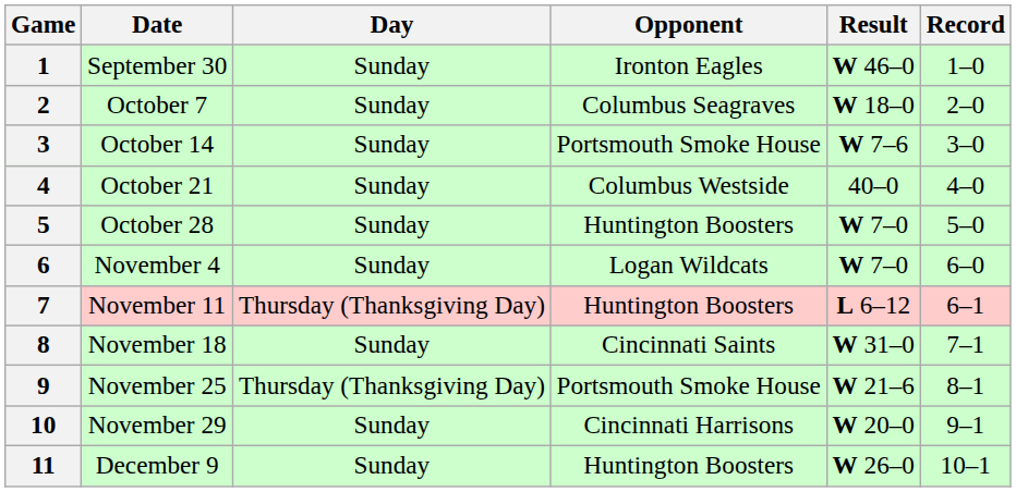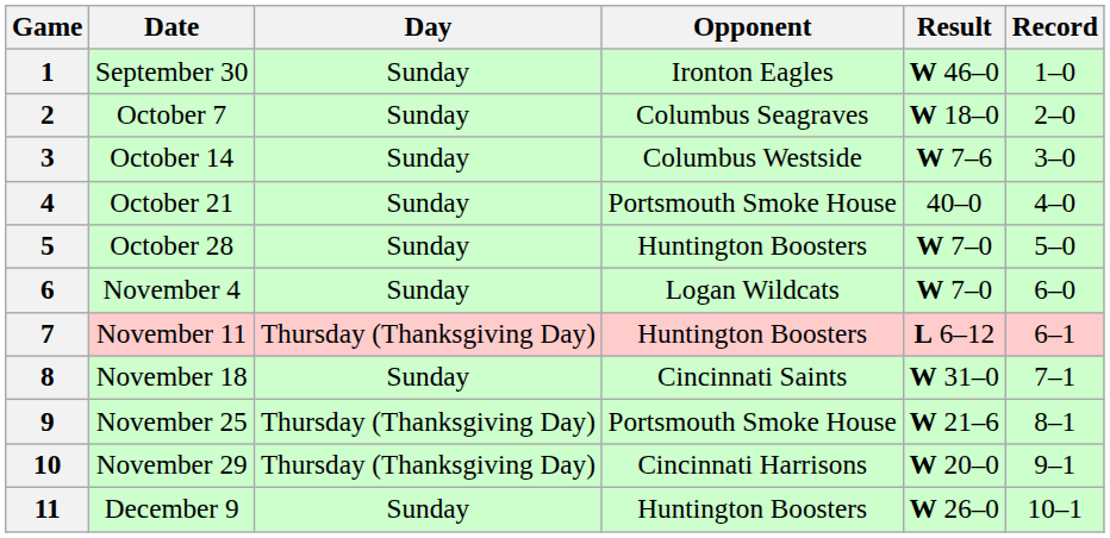 <table class="wikitable" style="text-align:center">
 <tr>
 <th>Game</th>
 <th>Date</th>
 <th>Day</th>
 <th>Opponent</th>
 <th>Result</th>
 <th>Record</th>
 </tr>
 <tr style="background:#cfc;">
 <th scope="row">1</th>
 <td>September 30</td>
 <td>Sunday</td>
 <td>Ironton Eagles</td>
 <td><strong>W</strong> 46–0</td>
 <td>1–0</td>
 </tr>
 <tr style="background:#cfc;">
 <th scope="row">2</th>
 <td>October 7</td>
 <td>Sunday</td>
 <td>Columbus Seagraves</td>
 <td><strong>W</strong> 18–0</td>
 <td>2–0</td>
 </tr>
 <tr style="background:#cfc;">
 <th scope="row">3</th>
 <td>October 14</td>
 <td>Sunday</td>
-<td>Portsmouth Smoke House</td>
+<td>Columbus Westside</td>
 <td><strong>W</strong> 7–6</td>
 <td>3–0</td>
 </tr>
 <tr style="background:#cfc;">
 <th scope="row">4</th>
 <td>October 21</td>
 <td>Sunday</td>
-<td>Columbus Westside</td>
+<td>Portsmouth Smoke House</td>
 <td>40–0</td>
 <td>4–0</td>
 </tr>
 <tr style="background:#cfc;">
 <th scope="row">5</th>
 <td>October 28</td>
 <td>Sunday</td>
 <td>Huntington Boosters</td>
 <td><strong>W</strong> 7–0</td>
 <td>5–0</td>
 </tr>
 <tr style="background:#cfc;">
 <th scope="row">6</th>
 <td>November 4</td>
 <td>Sunday</td>
 <td>Logan Wildcats</td>
 <td><strong>W</strong> 7–0</td>
 <td>6–0</td>
 </tr>
 <tr style="background:#fcc;">
 <th scope="row">7</th>
 <td>November 11</td>
 <td>Thursday (Thanksgiving Day)</td>
 <td>Huntington Boosters</td>
 <td><strong>L</strong> 6–12</td>
 <td>6–1</td>
 </tr>
 <tr style="background:#cfc;">
 <th scope="row">8</th>
 <td>November 18</td>
 <td>Sunday</td>
 <td>Cincinnati Saints</td>
 <td><strong>W</strong> 31–0</td>
 <td>7–1</td>
 </tr>
 <tr style="background:#cfc;">
 <th scope="row">9</th>
 <td>November 25</td>
 <td>Thursday (Thanksgiving Day)</td>
 <td>Portsmouth Smoke House</td>
 <td><strong>W</strong> 21–6</td>
 <td>8–1</td>
 </tr>
 <tr style="background:#cfc;">
 <th scope="row">10</th>
 <td>November 29</td>
-<td>Sunday</td>
+<td>Thursday (Thanksgiving Day)</td>
 <td>Cincinnati Harrisons</td>
 <td><strong>W</strong> 20–0</td>
 <td>9–1</td>
 </tr>
 <tr style="background:#cfc;">
 <th scope="row">11</th>
 <td>December 9</td>
 <td>Sunday</td>
 <td>Huntington Boosters</td>
 <td><strong>W</strong> 26–0</td>
 <td>10–1</td>
 </tr>
 </table>
